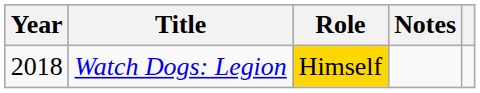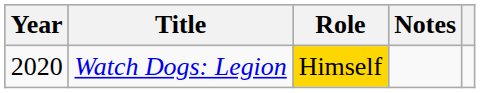 <table class="wikitable sortable plainrowheaders">
 <tr>
 <th scope="col">Year</th>
 <th scope="col">Title</th>
 <th scope="col">Role</th>
 <th scope="col" class="unsortable">Notes</th>
 <th scope="col" class="unsortable"></th>
 </tr>
 <tr>
-<td scope="row">2018</td>
+<td scope="row">2020</td>
 <td scope="row"><em><a href='#'>Watch Dogs: Legion</a></em></td>
 <td style="background: gold;">Himself</td>
 <td></td>
 <td></td>
 </tr>
 </table>
